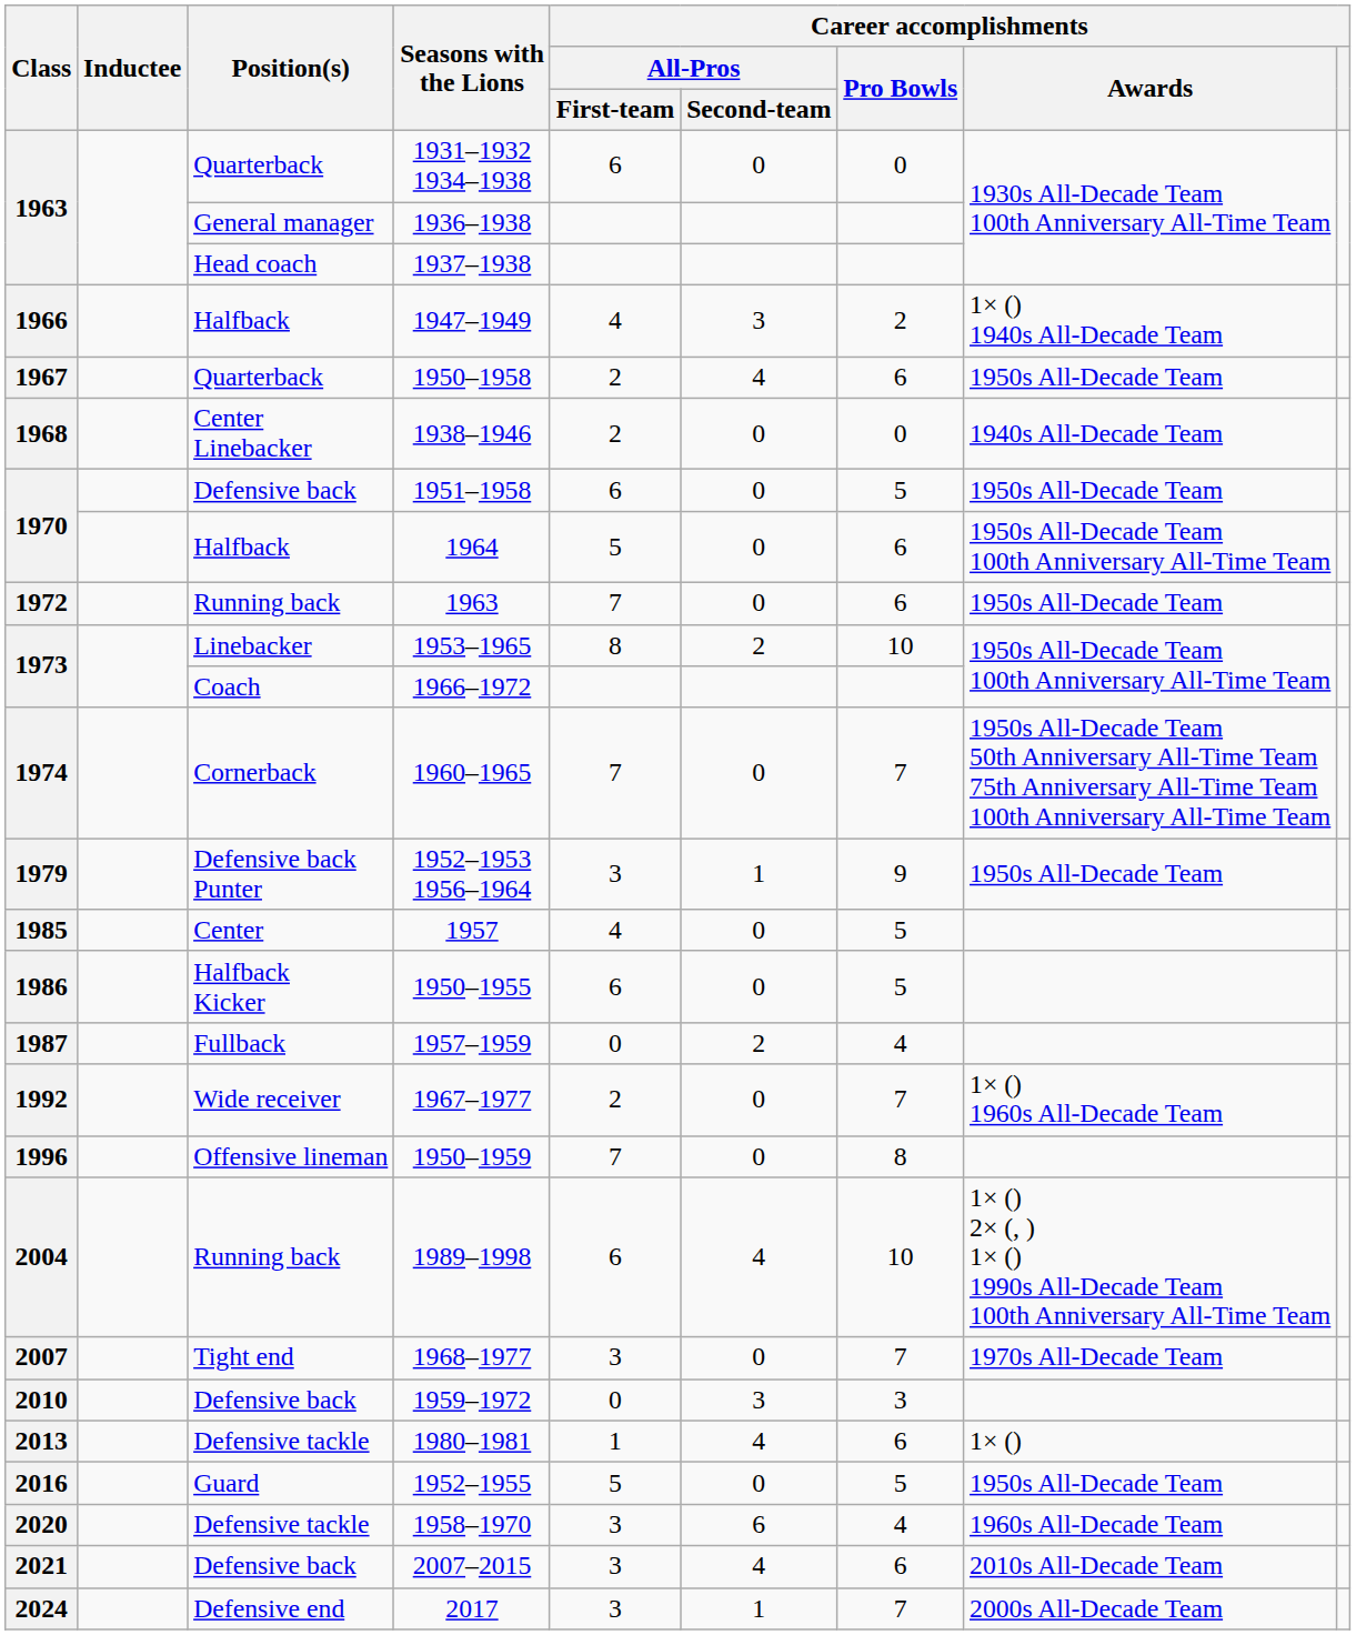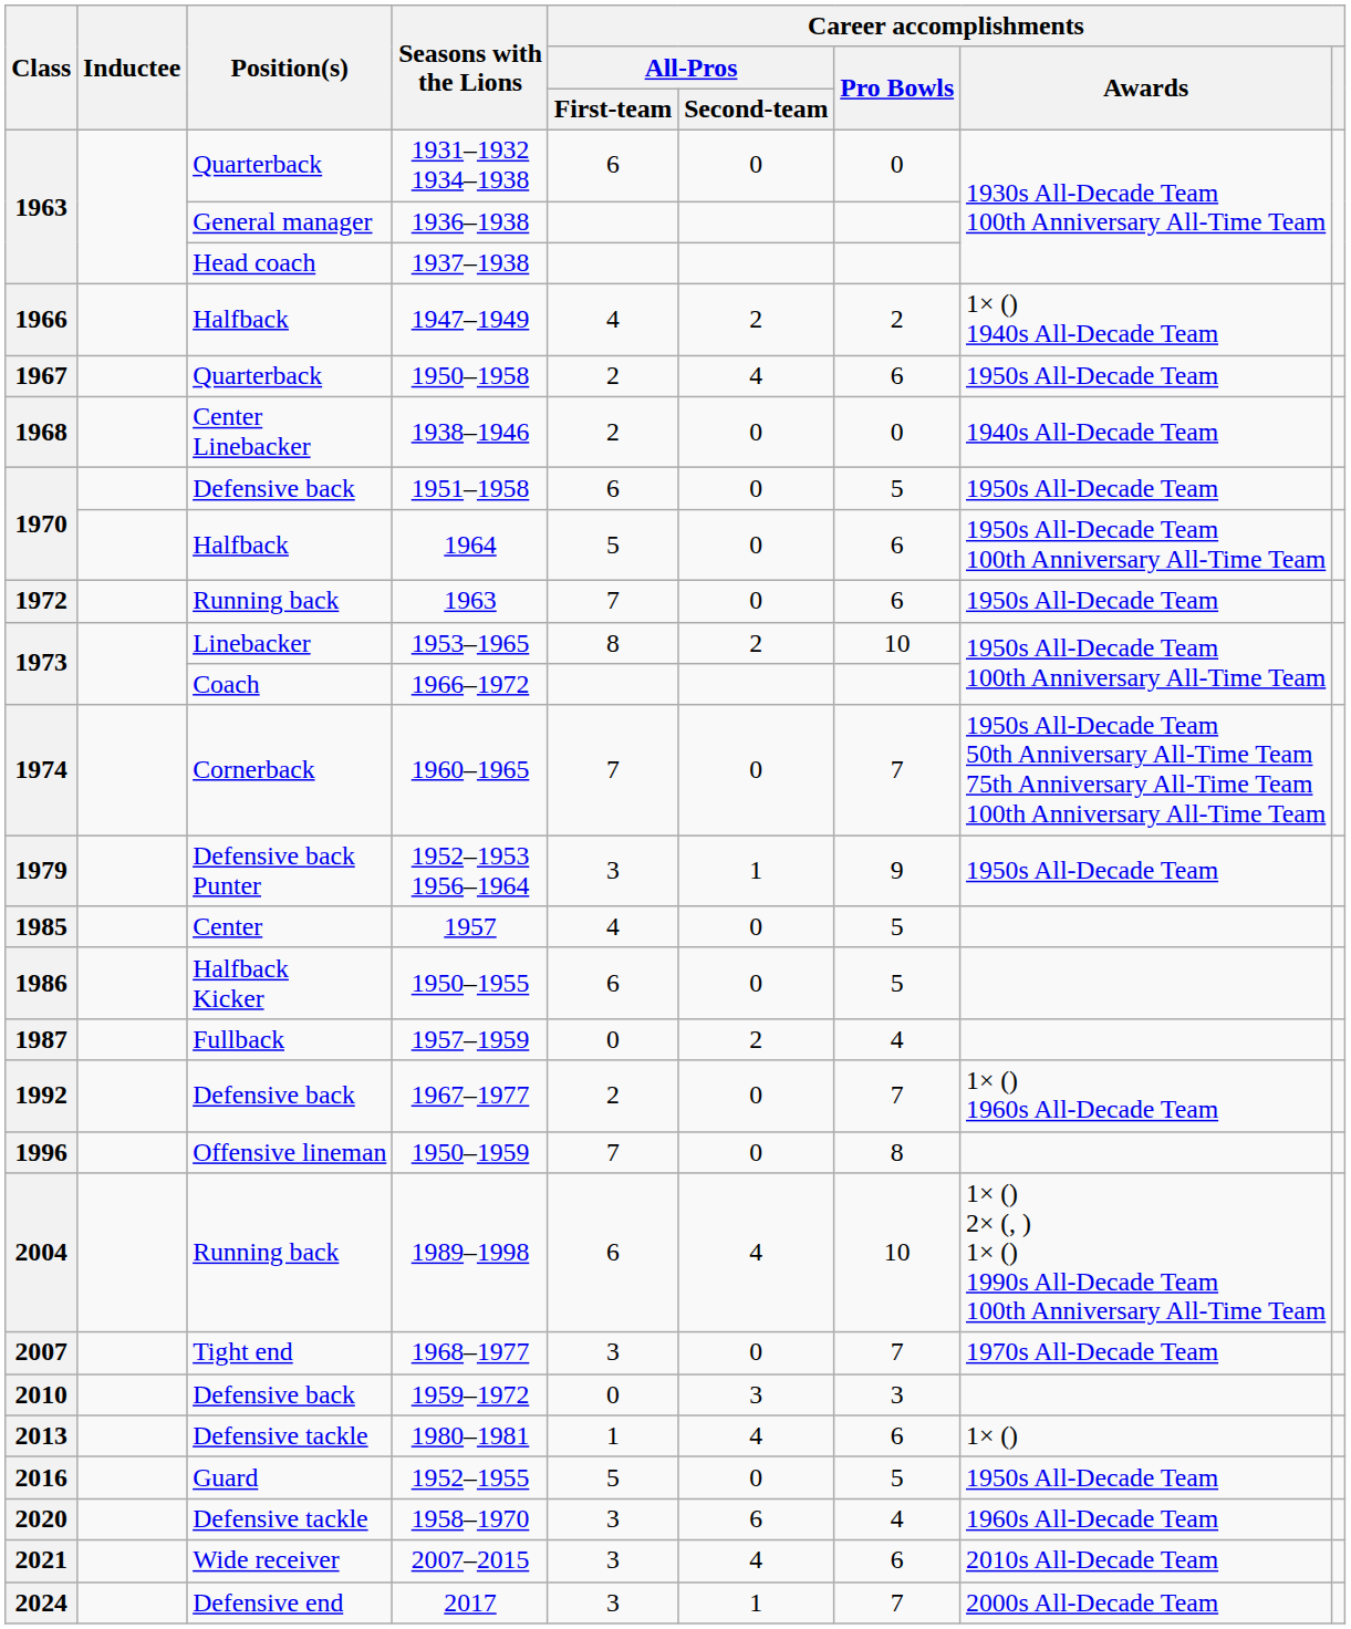 <table class="wikitable sortable" style="text-align: center;">
 <tr>
 <th scope="col" rowspan="3">Class</th>
 <th scope="col" rowspan="3">Inductee</th>
 <th scope="col" rowspan="3">Position(s)</th>
 <th scope="col" rowspan="3">Seasons with <br>the Lions</th>
 <th scope="colgroup" colspan="5" class="unsortable">Career accomplishments</th>
 </tr>
 <tr>
 <th scope="colgroup" colspan="2"><a href='#'>All-Pros</a></th>
 <th scope="col" rowspan="2"><a href='#'>Pro Bowls</a></th>
 <th scope="col" rowspan="2" class="unsortable">Awards</th>
 <th scope="col" rowspan="2" class="unsortable"></th>
 </tr>
 <tr>
 <th scope="col">First-team</th>
 <th scope="col">Second-team</th>
 </tr>
 <tr>
 <th scope="rowgroup" rowspan="3">1963</th>
 <td rowspan="3" align="left"></td>
 <td align="left"><a href='#'>Quarterback</a></td>
 <td><a href='#'>1931</a>–<a href='#'>1932</a> <br> <a href='#'>1934</a>–<a href='#'>1938</a></td>
 <td>6</td>
 <td>0</td>
 <td>0</td>
 <td rowspan="3" align="left"><a href='#'>1930s All-Decade Team</a> <br> <a href='#'>100th Anniversary All-Time Team</a></td>
 <td rowspan="3"></td>
 </tr>
 <tr>
 <td align="left"><a href='#'>General manager</a></td>
 <td><a href='#'>1936</a>–<a href='#'>1938</a></td>
 <td></td>
 <td></td>
 <td></td>
 </tr>
 <tr>
 <td align="left"><a href='#'>Head coach</a></td>
 <td><a href='#'>1937</a>–<a href='#'>1938</a></td>
 <td></td>
 <td></td>
 <td></td>
 </tr>
 <tr>
 <th scope="row">1966</th>
 <td align="left"></td>
 <td align="left"><a href='#'>Halfback</a></td>
 <td><a href='#'>1947</a>–<a href='#'>1949</a></td>
 <td>4</td>
-<td>3</td>
+<td>2</td>
 <td>2</td>
 <td align="left">1×  () <br> <a href='#'>1940s All-Decade Team</a></td>
 <td></td>
 </tr>
 <tr>
 <th scope="row">1967</th>
 <td align="left"></td>
 <td align="left"><a href='#'>Quarterback</a></td>
 <td><a href='#'>1950</a>–<a href='#'>1958</a></td>
 <td>2</td>
 <td>4</td>
 <td>6</td>
 <td align="left"><a href='#'>1950s All-Decade Team</a></td>
 <td></td>
 </tr>
 <tr>
 <th scope="row">1968</th>
 <td align="left"></td>
 <td align="left"><a href='#'>Center</a> <br> <a href='#'>Linebacker</a></td>
 <td><a href='#'>1938</a>–<a href='#'>1946</a></td>
 <td>2</td>
 <td>0</td>
 <td>0</td>
 <td align="left"><a href='#'>1940s All-Decade Team</a></td>
 <td></td>
 </tr>
 <tr>
 <th scope="rowgroup" rowspan="2">1970</th>
 <td align="left"></td>
 <td align="left"><a href='#'>Defensive back</a></td>
 <td><a href='#'>1951</a>–<a href='#'>1958</a></td>
 <td>6</td>
 <td>0</td>
 <td>5</td>
 <td align="left"><a href='#'>1950s All-Decade Team</a></td>
 <td></td>
 </tr>
 <tr>
 <td align="left"></td>
 <td align="left"><a href='#'>Halfback</a></td>
 <td><a href='#'>1964</a></td>
 <td>5</td>
 <td>0</td>
 <td>6</td>
 <td align="left"><a href='#'>1950s All-Decade Team</a> <br> <a href='#'>100th Anniversary All-Time Team</a></td>
 <td></td>
 </tr>
 <tr>
 <th scope="row">1972</th>
 <td align="left"></td>
 <td align="left"><a href='#'>Running back</a></td>
 <td><a href='#'>1963</a></td>
 <td>7</td>
 <td>0</td>
 <td>6</td>
 <td align="left"><a href='#'>1950s All-Decade Team</a></td>
 <td></td>
 </tr>
 <tr>
 <th scope="rowgroup" rowspan="2">1973</th>
 <td rowspan="2" align="left"></td>
 <td align="left"><a href='#'>Linebacker</a></td>
 <td><a href='#'>1953</a>–<a href='#'>1965</a></td>
 <td>8</td>
 <td>2</td>
 <td>10</td>
 <td rowspan="2" align="left"><a href='#'>1950s All-Decade Team</a> <br> <a href='#'>100th Anniversary All-Time Team</a></td>
 <td rowspan="2"></td>
 </tr>
 <tr>
 <td align="left"><a href='#'>Coach</a></td>
 <td><a href='#'>1966</a>–<a href='#'>1972</a></td>
 <td></td>
 <td></td>
 <td></td>
 </tr>
 <tr>
 <th scope="row">1974</th>
 <td align="left"></td>
 <td align="left"><a href='#'>Cornerback</a></td>
 <td><a href='#'>1960</a>–<a href='#'>1965</a></td>
 <td>7</td>
 <td>0</td>
 <td>7</td>
 <td align="left"><a href='#'>1950s All-Decade Team</a> <br> <a href='#'>50th Anniversary All-Time Team</a> <br> <a href='#'>75th Anniversary All-Time Team</a> <br> <a href='#'>100th Anniversary All-Time Team</a></td>
 <td></td>
 </tr>
 <tr>
 <th scope="row">1979</th>
 <td align="left"></td>
 <td align="left"><a href='#'>Defensive back</a> <br> <a href='#'>Punter</a></td>
 <td><a href='#'>1952</a>–<a href='#'>1953</a> <br> <a href='#'>1956</a>–<a href='#'>1964</a></td>
 <td>3</td>
 <td>1</td>
 <td>9</td>
 <td align="left"><a href='#'>1950s All-Decade Team</a></td>
 <td></td>
 </tr>
 <tr>
 <th scope="row">1985</th>
 <td align="left"></td>
 <td align="left"><a href='#'>Center</a></td>
 <td><a href='#'>1957</a></td>
 <td>4</td>
 <td>0</td>
 <td>5</td>
 <td align="left"></td>
 <td></td>
 </tr>
 <tr>
 <th scope="row">1986</th>
 <td align="left"></td>
 <td align="left"><a href='#'>Halfback</a> <br> <a href='#'>Kicker</a></td>
 <td><a href='#'>1950</a>–<a href='#'>1955</a></td>
 <td>6</td>
 <td>0</td>
 <td>5</td>
 <td align="left"></td>
 <td></td>
 </tr>
 <tr>
 <th scope="row">1987</th>
 <td align="left"></td>
 <td align="left"><a href='#'>Fullback</a></td>
 <td><a href='#'>1957</a>–<a href='#'>1959</a></td>
 <td>0</td>
 <td>2</td>
 <td>4</td>
 <td align="left"></td>
 <td></td>
 </tr>
 <tr>
 <th scope="row">1992</th>
 <td align="left"></td>
-<td align="left"><a href='#'>Wide receiver</a></td>
+<td align="left"><a href='#'>Defensive back</a></td>
 <td><a href='#'>1967</a>–<a href='#'>1977</a></td>
 <td>2</td>
 <td>0</td>
 <td>7</td>
 <td align="left">1×  () <br> <a href='#'>1960s All-Decade Team</a></td>
 <td></td>
 </tr>
 <tr>
 <th scope="row">1996</th>
 <td align="left"></td>
 <td align="left"><a href='#'>Offensive lineman</a></td>
 <td><a href='#'>1950</a>–<a href='#'>1959</a></td>
 <td>7</td>
 <td>0</td>
 <td>8</td>
 <td align="left"></td>
 <td></td>
 </tr>
 <tr>
 <th scope="row">2004</th>
 <td align="left"></td>
 <td align="left"><a href='#'>Running back</a></td>
 <td><a href='#'>1989</a>–<a href='#'>1998</a></td>
 <td>6</td>
 <td>4</td>
 <td>10</td>
 <td align="left">1×  () <br> 2×  (, ) <br> 1×  () <br> <a href='#'>1990s All-Decade Team</a> <br> <a href='#'>100th Anniversary All-Time Team</a></td>
 <td></td>
 </tr>
 <tr>
 <th scope="row">2007</th>
 <td align="left"></td>
 <td align="left"><a href='#'>Tight end</a></td>
 <td><a href='#'>1968</a>–<a href='#'>1977</a></td>
 <td>3</td>
 <td>0</td>
 <td>7</td>
 <td align="left"><a href='#'>1970s All-Decade Team</a></td>
 <td></td>
 </tr>
 <tr>
 <th scope="row">2010</th>
 <td align="left"></td>
 <td align="left"><a href='#'>Defensive back</a></td>
 <td><a href='#'>1959</a>–<a href='#'>1972</a></td>
 <td>0</td>
 <td>3</td>
 <td>3</td>
 <td align="left"></td>
 <td></td>
 </tr>
 <tr>
 <th scope="row">2013</th>
 <td align="left"></td>
 <td align="left"><a href='#'>Defensive tackle</a></td>
 <td><a href='#'>1980</a>–<a href='#'>1981</a></td>
 <td>1</td>
 <td>4</td>
 <td>6</td>
 <td align="left">1×  ()</td>
 <td></td>
 </tr>
 <tr>
 <th scope="row">2016</th>
 <td align="left"></td>
 <td align="left"><a href='#'>Guard</a></td>
 <td><a href='#'>1952</a>–<a href='#'>1955</a></td>
 <td>5</td>
 <td>0</td>
 <td>5</td>
 <td align="left"><a href='#'>1950s All-Decade Team</a></td>
 <td></td>
 </tr>
 <tr>
 <th scope="row">2020</th>
 <td align="left"></td>
 <td align="left"><a href='#'>Defensive tackle</a></td>
 <td><a href='#'>1958</a>–<a href='#'>1970</a></td>
 <td>3</td>
 <td>6</td>
 <td>4</td>
 <td align="left"><a href='#'>1960s All-Decade Team</a></td>
 <td></td>
 </tr>
 <tr>
 <th scope="row">2021</th>
 <td align="left"></td>
-<td align="left"><a href='#'>Defensive back</a></td>
+<td align="left"><a href='#'>Wide receiver</a></td>
 <td><a href='#'>2007</a>–<a href='#'>2015</a></td>
 <td>3</td>
 <td>4</td>
 <td>6</td>
 <td align="left"><a href='#'>2010s All-Decade Team</a></td>
 <td></td>
 </tr>
 <tr>
 <th scope="row">2024</th>
 <td align="left"></td>
 <td align="left"><a href='#'>Defensive end</a></td>
 <td><a href='#'>2017</a></td>
 <td>3</td>
 <td>1</td>
 <td>7</td>
 <td align="left"><a href='#'>2000s All-Decade Team</a></td>
 <td></td>
 </tr>
 </table>
